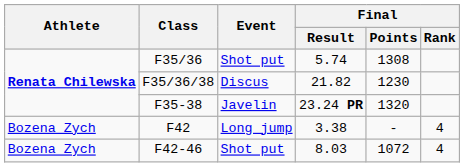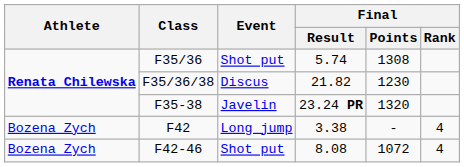 <table class=wikitable style="font-size:90%">
 <tr>
 <th rowspan="2">Athlete</th>
 <th rowspan="2">Class</th>
 <th rowspan="2">Event</th>
 <th colspan="3">Final</th>
 </tr>
 <tr>
 <th>Result</th>
 <th>Points</th>
 <th>Rank</th>
 </tr>
 <tr>
 <td rowspan="3"><strong><a href='#'>Renata Chilewska</a></strong></td>
 <td style="text-align:center;">F35/36</td>
 <td><a href='#'>Shot put</a></td>
 <td style="text-align:center;">5.74</td>
 <td style="text-align:center;">1308</td>
 <td style="text-align:center;"></td>
 </tr>
 <tr>
 <td style="text-align:center;">F35/36/38</td>
 <td><a href='#'>Discus</a></td>
 <td style="text-align:center;">21.82</td>
 <td style="text-align:center;">1230</td>
 <td style="text-align:center;"></td>
 </tr>
 <tr>
 <td style="text-align:center;">F35-38</td>
 <td><a href='#'>Javelin</a></td>
 <td style="text-align:center;">23.24 <strong>PR</strong></td>
 <td style="text-align:center;">1320</td>
 <td style="text-align:center;"></td>
 </tr>
 <tr>
 <td><a href='#'>Bozena Zych</a></td>
 <td style="text-align:center;">F42</td>
 <td><a href='#'>Long jump</a></td>
 <td style="text-align:center;">3.38</td>
 <td style="text-align:center;">-</td>
 <td style="text-align:center;">4</td>
 </tr>
 <tr>
 <td><a href='#'>Bozena Zych</a></td>
 <td style="text-align:center;">F42-46</td>
 <td><a href='#'>Shot put</a></td>
-<td style="text-align:center;">8.03</td>
+<td style="text-align:center;">8.08</td>
 <td style="text-align:center;">1072</td>
 <td style="text-align:center;">4</td>
 </tr>
 </table>
